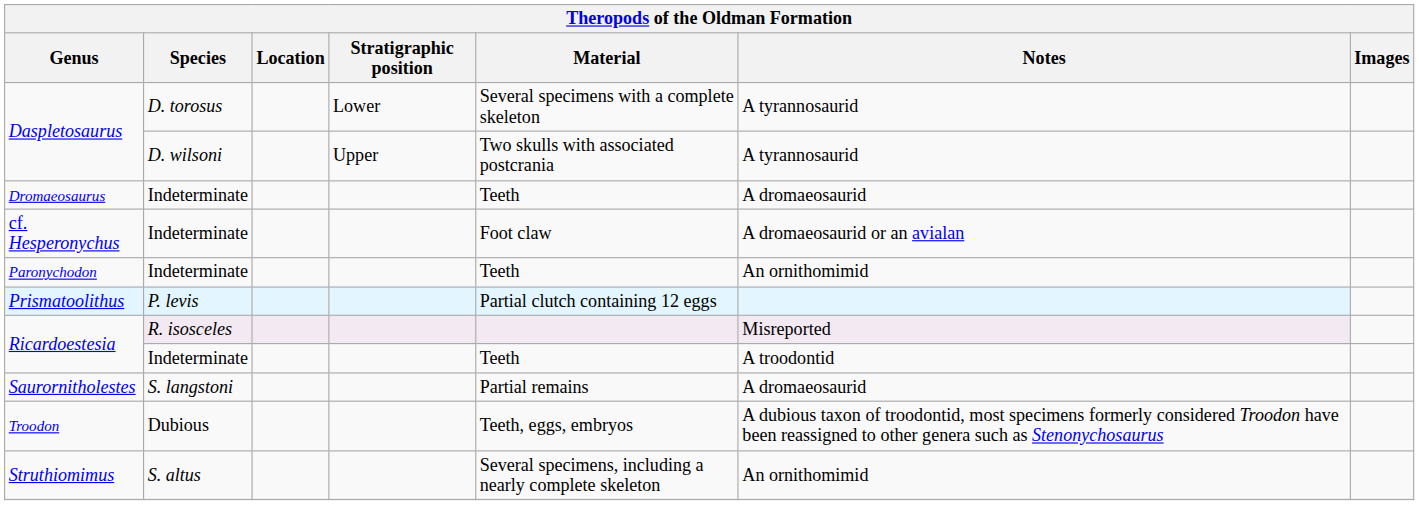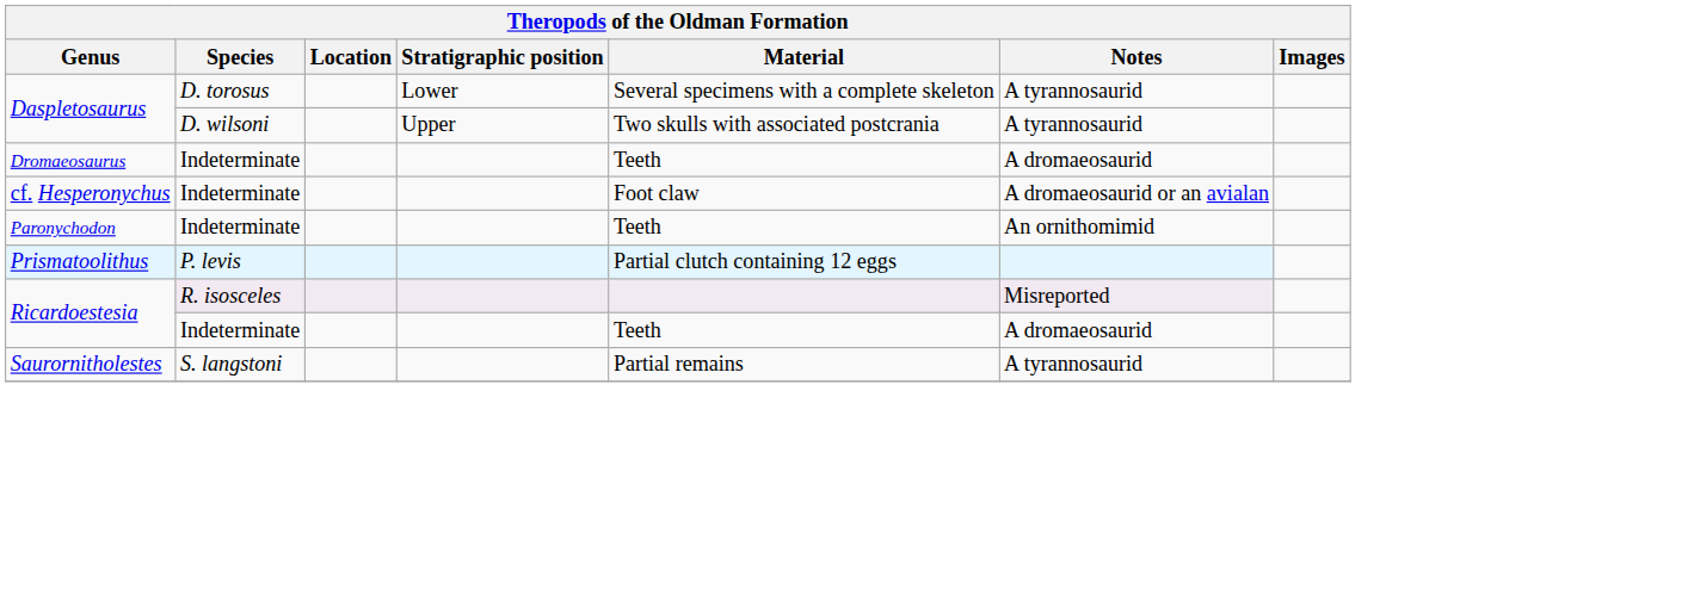 <table class="wikitable" align="center">
 <tr>
 <th colspan="7" align="center"><strong><a href='#'>Theropods</a> of the Oldman Formation</strong></th>
 </tr>
 <tr>
 <th>Genus</th>
 <th>Species</th>
 <th>Location</th>
 <th>Stratigraphic position</th>
 <th>Material</th>
 <th>Notes</th>
 <th>Images</th>
 </tr>
 <tr>
 <td rowspan="2"><em><a href='#'>Daspletosaurus</a></em></td>
 <td><em>D. torosus</em></td>
 <td></td>
 <td>Lower</td>
 <td>Several specimens with a complete skeleton</td>
 <td>A tyrannosaurid</td>
 <td></td>
 </tr>
 <tr>
 <td><em>D. wilsoni</em></td>
 <td></td>
 <td>Upper</td>
 <td>Two skulls with associated postcrania</td>
 <td>A tyrannosaurid</td>
 <td></td>
 </tr>
 <tr>
 <td><small><em><a href='#'>Dromaeosaurus</a></em></small></td>
 <td>Indeterminate</td>
 <td></td>
 <td></td>
 <td>Teeth</td>
 <td>A dromaeosaurid</td>
 <td></td>
 </tr>
 <tr>
 <td><a href='#'>cf.</a> <em><a href='#'>Hesperonychus</a></em></td>
 <td>Indeterminate</td>
 <td></td>
 <td></td>
 <td>Foot claw</td>
 <td>A dromaeosaurid or an <a href='#'>avialan</a></td>
 <td></td>
 </tr>
 <tr>
 <td><small><em><a href='#'>Paronychodon</a></em></small></td>
 <td>Indeterminate</td>
 <td></td>
 <td></td>
 <td>Teeth</td>
 <td>An ornithomimid</td>
 <td></td>
 </tr>
 <tr>
 <td style="background:#E3F5FF;"><em><a href='#'>Prismatoolithus</a></em></td>
 <td style="background:#E3F5FF;"><em>P. levis</em></td>
 <td style="background:#E3F5FF;"></td>
 <td style="background:#E3F5FF;"></td>
 <td style="background:#E3F5FF;">Partial clutch containing 12 eggs</td>
 <td style="background:#E3F5FF;"></td>
 <td></td>
 </tr>
 <tr>
 <td rowspan=2><em><a href='#'>Ricardoestesia</a></em></td>
 <td style="background:#f3e9f3;"><em>R. isosceles</em></td>
 <td style="background:#f3e9f3;"></td>
 <td style="background:#f3e9f3;"></td>
 <td style="background:#f3e9f3;"></td>
 <td style="background:#f3e9f3;">Misreported</td>
 <td></td>
 </tr>
 <tr>
 <td>Indeterminate</td>
 <td></td>
 <td></td>
 <td>Teeth</td>
-<td>A troodontid</td>
+<td>A dromaeosaurid</td>
 <td></td>
 </tr>
 <tr>
 <td><em><a href='#'>Saurornitholestes</a></em></td>
 <td><em>S. langstoni</em></td>
 <td></td>
 <td></td>
 <td>Partial remains</td>
-<td>A dromaeosaurid</td>
-<td></td>
-</tr>
-<tr>
-<td><small><em><a href='#'>Troodon</a></em></small></td>
-<td>Dubious</td>
-<td></td>
-<td></td>
-<td>Teeth, eggs, embryos</td>
-<td>A dubious taxon of troodontid, most specimens formerly considered <em>Troodon</em> have been reassigned to other genera such as <em><a href='#'>Stenonychosaurus</a></em></td>
-<td></td>
-</tr>
-<tr>
-<td><em><a href='#'>Struthiomimus</a></em></td>
-<td><em>S. altus</em></td>
-<td></td>
-<td></td>
-<td>Several specimens, including a nearly complete skeleton</td>
-<td>An ornithomimid</td>
+<td>A tyrannosaurid</td>
 <td></td>
 </tr>
 <tr>
 </tr>
 </table>
